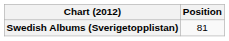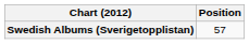 <table class="wikitable plainrowheaders" style="text-align:center">
 <tr>
 <th scope="col">Chart (2012)</th>
 <th scope="col">Position</th>
 </tr>
 <tr>
 <th scope="row">Swedish Albums (Sverigetopplistan)</th>
-<td>81</td>
+<td>57</td>
 </tr>
 </table>
